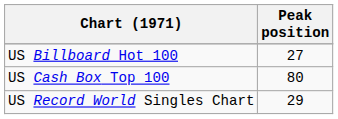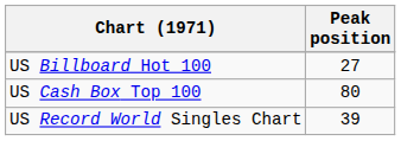 <table class="wikitable sortable">
 <tr>
 <th>Chart (1971)</th>
 <th>Peak<br>position</th>
 </tr>
 <tr>
 </tr>
 <tr>
 </tr>
 <tr>
 </tr>
 <tr>
 <td>US <a href='#'><em>Billboard</em> Hot 100</a></td>
 <td align="center">27</td>
 </tr>
 <tr>
 <td>US <a href='#'><em>Cash Box</em> Top 100</a></td>
 <td align="center">80</td>
 </tr>
 <tr>
 <td>US <em><a href='#'>Record World</a></em> Singles Chart</td>
-<td align="center">29</td>
+<td align="center">39</td>
 </tr>
 </table>
